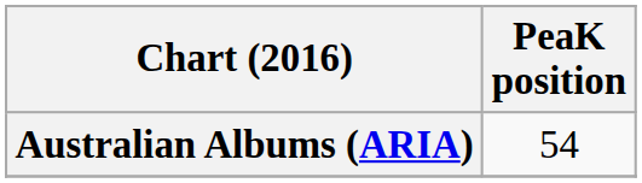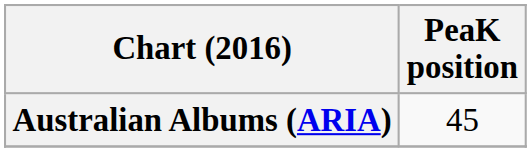 <table class="wikitable sortable plainrowheaders">
 <tr>
 <th scope="col">Chart (2016)</th>
 <th scope="col">PeaK<br>position</th>
 </tr>
 <tr>
 <th scope="row">Australian Albums (<a href='#'>ARIA</a>)</th>
-<td align="center">54</td>
+<td align="center">45</td>
 </tr>
 <tr>
 </tr>
 <tr>
 </tr>
 </table>
